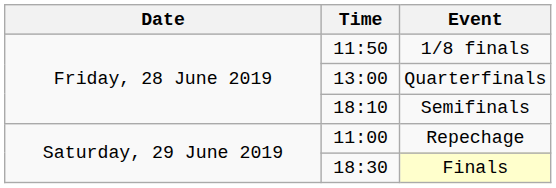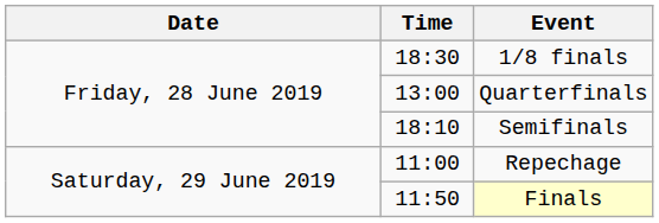 <table class="wikitable" style="text-align:center;">
 <tr>
 <th width="220">Date</th>
 <th width="50">Time</th>
 <th width="100">Event</th>
 </tr>
 <tr>
 <td rowspan="3">Friday, 28 June 2019</td>
-<td>11:50</td>
+<td>18:30</td>
 <td>1/8 finals</td>
 </tr>
 <tr>
 <td>13:00</td>
 <td>Quarterfinals</td>
 </tr>
 <tr>
 <td>18:10</td>
 <td>Semifinals</td>
 </tr>
 <tr>
 <td rowspan="2">Saturday, 29 June 2019</td>
 <td>11:00</td>
 <td>Repechage</td>
 </tr>
 <tr>
-<td>18:30</td>
+<td>11:50</td>
 <td bgcolor="ffffcc">Finals</td>
 </tr>
 </table>
